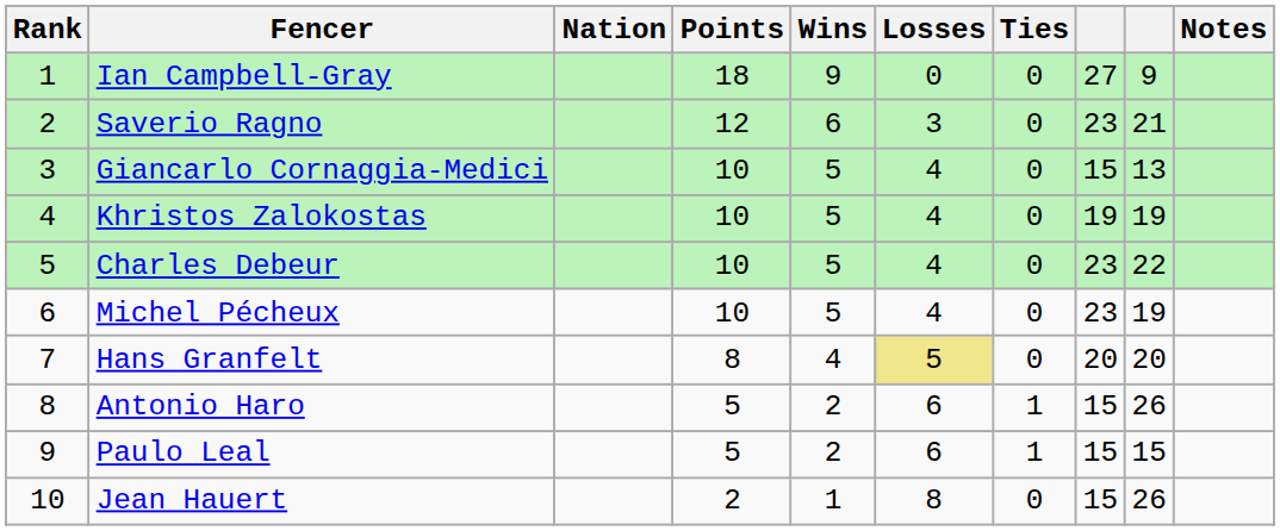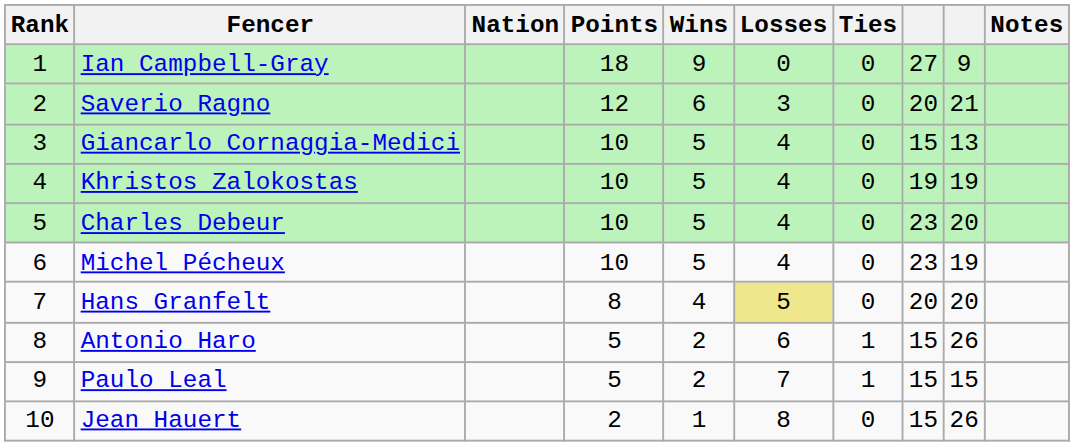 <table class="wikitable sortable" style="text-align: center;">
 <tr>
 <th>Rank</th>
 <th>Fencer</th>
 <th>Nation</th>
 <th>Points</th>
 <th>Wins</th>
 <th>Losses</th>
 <th>Ties</th>
 <th></th>
 <th></th>
 <th>Notes</th>
 </tr>
 <tr style="background:#bbf3bb;">
 <td>1</td>
 <td align=left><a href='#'>Ian Campbell-Gray</a></td>
 <td align=left></td>
 <td>18</td>
 <td>9</td>
 <td>0</td>
 <td>0</td>
 <td>27</td>
 <td>9</td>
 <td></td>
 </tr>
 <tr style="background:#bbf3bb;">
 <td>2</td>
 <td align=left><a href='#'>Saverio Ragno</a></td>
 <td align=left></td>
 <td>12</td>
 <td>6</td>
 <td>3</td>
 <td>0</td>
-<td>23</td>
+<td>20</td>
 <td>21</td>
 <td></td>
 </tr>
 <tr style="background:#bbf3bb;">
 <td>3</td>
 <td align=left><a href='#'>Giancarlo Cornaggia-Medici</a></td>
 <td align=left></td>
 <td>10</td>
 <td>5</td>
 <td>4</td>
 <td>0</td>
 <td>15</td>
 <td>13</td>
 <td></td>
 </tr>
 <tr style="background:#bbf3bb;">
 <td>4</td>
 <td align=left><a href='#'>Khristos Zalokostas</a></td>
 <td align=left></td>
 <td>10</td>
 <td>5</td>
 <td>4</td>
 <td>0</td>
 <td>19</td>
 <td>19</td>
 <td></td>
 </tr>
 <tr style="background:#bbf3bb;">
 <td>5</td>
 <td align=left><a href='#'>Charles Debeur</a></td>
 <td align=left></td>
 <td>10</td>
 <td>5</td>
 <td>4</td>
 <td>0</td>
 <td>23</td>
-<td>22</td>
+<td>20</td>
 <td></td>
 </tr>
 <tr>
 <td>6</td>
 <td align=left><a href='#'>Michel Pécheux</a></td>
 <td align=left></td>
 <td>10</td>
 <td>5</td>
 <td>4</td>
 <td>0</td>
 <td>23</td>
 <td>19</td>
 <td></td>
 </tr>
 <tr>
 <td>7</td>
 <td align=left><a href='#'>Hans Granfelt</a></td>
 <td align=left></td>
 <td>8</td>
 <td>4</td>
 <td style="background: khaki;">5</td>
 <td>0</td>
 <td>20</td>
 <td>20</td>
 <td></td>
 </tr>
 <tr>
 <td>8</td>
 <td align=left><a href='#'>Antonio Haro</a></td>
 <td align=left></td>
 <td>5</td>
 <td>2</td>
 <td>6</td>
 <td>1</td>
 <td>15</td>
 <td>26</td>
 <td></td>
 </tr>
 <tr>
 <td>9</td>
 <td align=left><a href='#'>Paulo Leal</a></td>
 <td align=left></td>
 <td>5</td>
 <td>2</td>
-<td>6</td>
+<td>7</td>
 <td>1</td>
 <td>15</td>
 <td>15</td>
 <td></td>
 </tr>
 <tr>
 <td>10</td>
 <td align=left><a href='#'>Jean Hauert</a></td>
 <td align=left></td>
 <td>2</td>
 <td>1</td>
 <td>8</td>
 <td>0</td>
 <td>15</td>
 <td>26</td>
 <td></td>
 </tr>
 </table>
